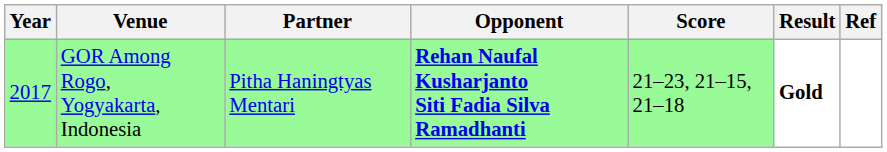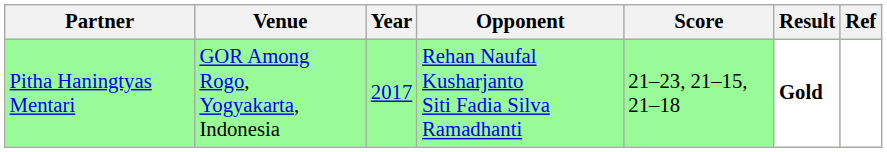 <table class="sortable wikitable" style="font-size: 90%;">
 <tr>
+<th>Partner</th>
+<th>Venue</th>
 <th>Year</th>
-<th>Venue</th>
-<th>Partner</th>
 <th>Opponent</th>
 <th>Score</th>
 <th>Result</th>
 <th>Ref</th>
 </tr>
 <tr style="background:#98FB98">
+<td align="left"> <a href='#'>Pitha Haningtyas Mentari</a></td>
+<td align="left"><a href='#'>GOR Among Rogo</a>,<br><a href='#'>Yogyakarta</a>, Indonesia</td>
 <td align="center"><a href='#'>2017</a></td>
-<td align="left"><a href='#'>GOR Among Rogo</a>,<br><a href='#'>Yogyakarta</a>, Indonesia</td>
-<td align="left"> <a href='#'>Pitha Haningtyas Mentari</a></td>
-<td align="left"><strong> <a href='#'>Rehan Naufal Kusharjanto</a><br> <a href='#'>Siti Fadia Silva Ramadhanti</a></strong></td>
+<td align="left"> <a href='#'>Rehan Naufal Kusharjanto</a><br> <a href='#'>Siti Fadia Silva Ramadhanti</a></td>
 <td align="left">21–23, 21–15, 21–18</td>
 <td style="text-align:left; background:white"> <strong>Gold</strong></td>
 <td style="text-align:center; background:white"></td>
 </tr>
 </table>
